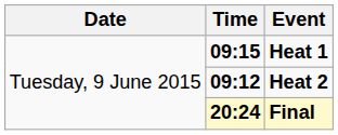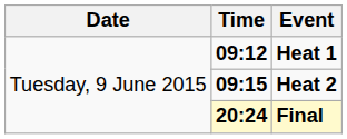 <table class="wikitable">
 <tr>
 <th>Date</th>
 <th>Time</th>
 <th>Event</th>
 </tr>
 <tr>
 <td rowspan="3">Tuesday, 9 June 2015</td>
-<td><strong>09:15</strong></td>
+<td><strong>09:12</strong></td>
 <td><strong>Heat 1</strong></td>
 </tr>
 <tr>
-<td><strong>09:12</strong></td>
+<td><strong>09:15</strong></td>
 <td><strong>Heat 2</strong></td>
 </tr>
 <tr style="background-color:lemonchiffon;">
 <td><strong>20:24</strong></td>
 <td><strong>Final</strong></td>
 </tr>
 </table>
